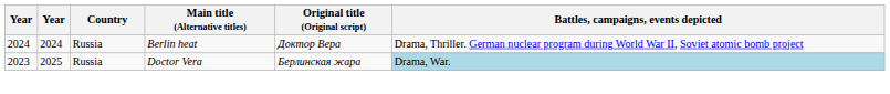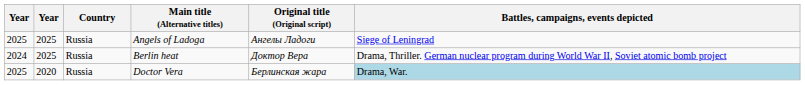 <table class="wikitable sortable" style="width:100%;">
 <tr>
 <th class="unsortable">Year</th>
 <th class="unsortable">Year<br></th>
 <th width=100>Country</th>
 <th width=180>Main title<br><small>(Alternative titles)</small></th>
 <th width=160>Original title<br><small>(Original script)</small></th>
 <th class="unsortable">Battles, campaigns, events depicted<br></th>
 </tr>
 <tr>
+<td>2025</td>
+<td>2025</td>
+<td>Russia</td>
+<td><em>Angels of Ladoga</em></td>
+<td><em>Ангелы Ладоги</em></td>
+<td><a href='#'>Siege of Leningrad</a></td>
+</tr>
+<tr>
 <td>2024</td>
-<td>2024</td>
+<td>2025</td>
 <td>Russia</td>
 <td><em>Berlin heat</em></td>
 <td><em>Доктор Вера</em></td>
 <td>Drama, Thriller. <a href='#'>German nuclear program during World War II</a>, <a href='#'>Soviet atomic bomb project</a></td>
 </tr>
 <tr>
-<td>2023</td>
 <td>2025</td>
+<td>2020</td>
 <td>Russia</td>
 <td><em>Doctor Vera</em></td>
 <td><em>Берлинская жара</em></td>
 <td style="background: lightblue;">Drama, War.</td>
 </tr>
 </table>
